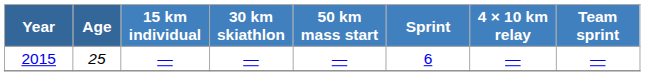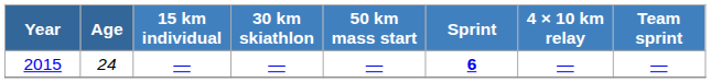 <table class="wikitable" style="font-size:95%; text-align:center; border:grey solid 1px; border-collapse:collapse; background:#ffffff;">
 <tr>
 <th style="background-color:#369; color:white; width:60px;"> Year </th>
 <th style="background-color:#369; color:white; width:40px;"> Age </th>
 <th style="background-color:#4180be; color:white; width:75px;"> 15 km <br> individual </th>
 <th style="background-color:#4180be; color:white; width:75px;"> 30 km <br> skiathlon </th>
 <th style="background-color:#4180be; color:white; width:75px;"> 50 km <br> mass start </th>
 <th style="background-color:#4180be; color:white; width:75px;"> Sprint </th>
 <th style="background-color:#4180be; color:white; width:75px;"> 4 × 10 km <br> relay </th>
 <th style="background-color:#4180be; color:white; width:75px;"> Team <br> sprint </th>
 </tr>
 <tr>
 <td><a href='#'>2015</a></td>
-<td><em>25</em></td>
+<td><em>24</em></td>
 <td><a href='#'>—</a></td>
 <td><a href='#'>—</a></td>
 <td><a href='#'>—</a></td>
-<td><a href='#'>6</a></td>
+<td><strong><a href='#'>6</a></strong></td>
 <td><a href='#'>—</a></td>
 <td><a href='#'>—</a></td>
 </tr>
 <tr>
 </tr>
 </table>
